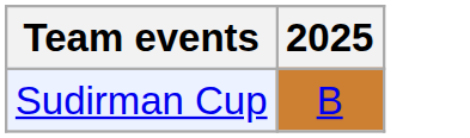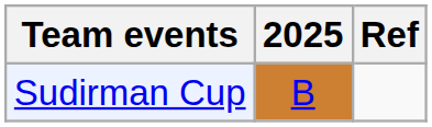 <table class="wikitable" style="font-size: 90%; text-align:center">
 <tr>
 <th>Team events</th>
 <th>2025</th>
+<th>Ref</th>
 </tr>
 <tr>
 <td bgcolor="#ECF2FF"; align="left"><a href='#'>Sudirman Cup</a></td>
 <td bgcolor=CD7F32><a href='#'>B</a></td>
+<td></td>
 </tr>
 </table>
